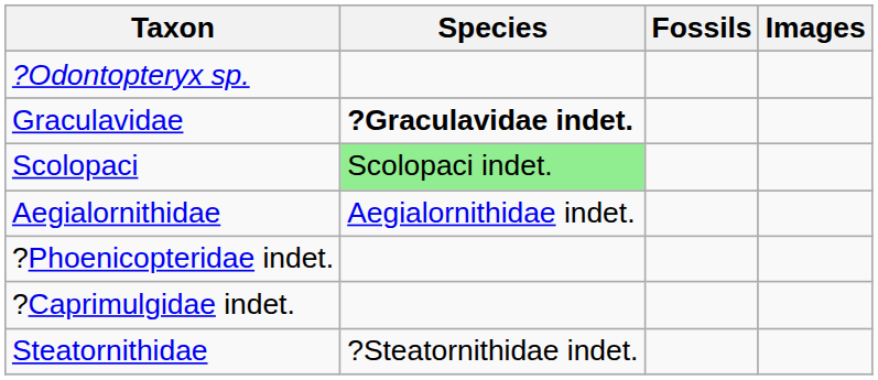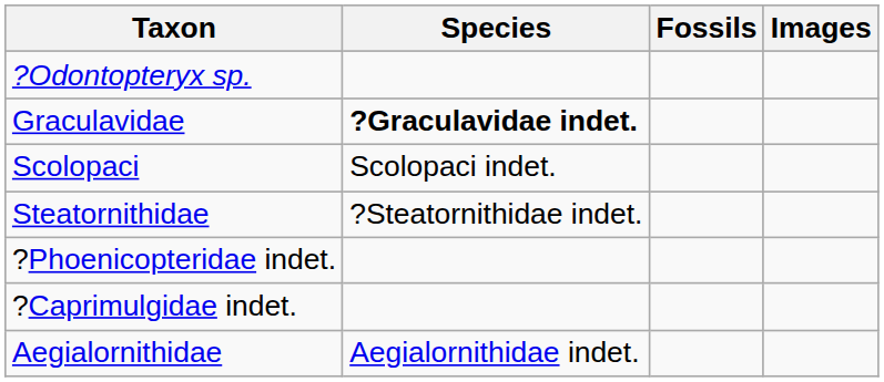 <table class="wikitable sortable">
 <tr>
 <th>Taxon</th>
 <th>Species</th>
 <th>Fossils</th>
 <th>Images</th>
 </tr>
 <tr>
 <td><em><a href='#'>?Odontopteryx sp.</a></em></td>
 <td></td>
 <td></td>
 <td></td>
 </tr>
 <tr>
 <td><a href='#'>Graculavidae</a></td>
 <td><strong>?Graculavidae indet.</strong></td>
 <td></td>
 <td></td>
 </tr>
 <tr>
 <td><a href='#'>Scolopaci</a></td>
-<td style="background: lightgreen;">Scolopaci indet.</td>
+<td>Scolopaci indet.</td>
 <td></td>
 <td></td>
 </tr>
 <tr>
-<td><a href='#'>Aegialornithidae</a></td>
-<td><a href='#'>Aegialornithidae</a> indet.</td>
+<td><a href='#'>Steatornithidae</a></td>
+<td>?Steatornithidae indet.</td>
 <td></td>
 <td></td>
 </tr>
 <tr>
 <td>?<a href='#'>Phoenicopteridae</a> indet.</td>
 <td></td>
 <td></td>
 <td></td>
 </tr>
 <tr>
 <td>?<a href='#'>Caprimulgidae</a> indet.</td>
 <td></td>
 <td></td>
 <td></td>
 </tr>
 <tr>
-<td><a href='#'>Steatornithidae</a></td>
-<td>?Steatornithidae indet.</td>
+<td><a href='#'>Aegialornithidae</a></td>
+<td><a href='#'>Aegialornithidae</a> indet.</td>
 <td></td>
 <td></td>
 </tr>
 </table>
